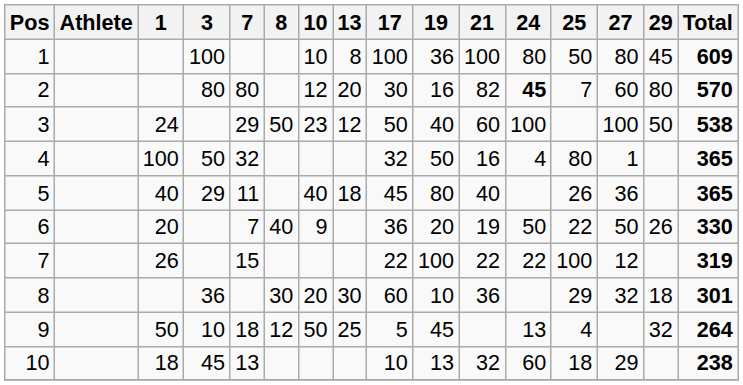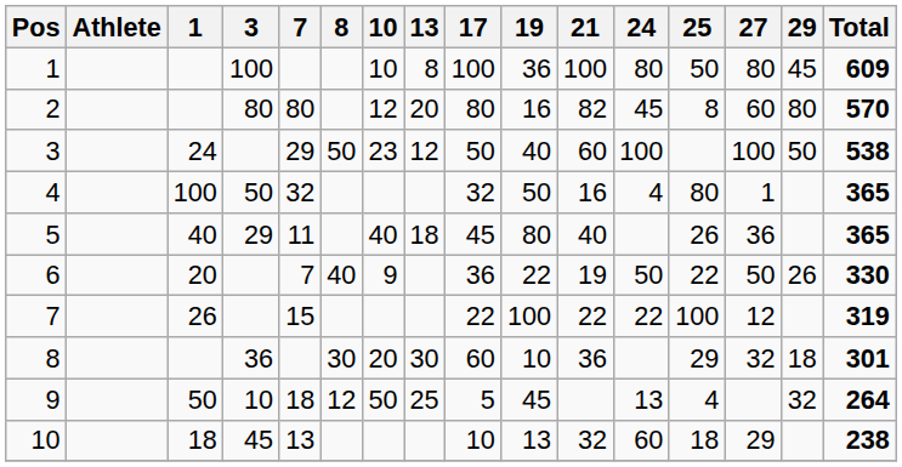 <table class="wikitable" style="font-size: 90%">
 <tr align="right">
 <th>Pos</th>
 <th>Athlete</th>
 <th>1</th>
 <th>3</th>
 <th>7</th>
 <th>8</th>
 <th>10</th>
 <th>13</th>
 <th>17</th>
 <th>19</th>
 <th>21</th>
 <th>24</th>
 <th>25</th>
 <th>27</th>
 <th>29</th>
 <th>Total</th>
 </tr>
 <tr align="right">
 <td>1</td>
 <td align="left"></td>
 <td></td>
 <td>100</td>
 <td></td>
 <td></td>
 <td>10</td>
 <td>8</td>
 <td>100</td>
 <td>36</td>
 <td>100</td>
 <td>80</td>
 <td>50</td>
 <td>80</td>
 <td>45</td>
 <td><strong>609</strong></td>
 </tr>
 <tr align="right">
 <td>2</td>
 <td align="left"></td>
 <td></td>
 <td>80</td>
 <td>80</td>
 <td></td>
 <td>12</td>
 <td>20</td>
-<td>30</td>
+<td>80</td>
 <td>16</td>
 <td>82</td>
-<td><strong>45</strong></td>
-<td>7</td>
+<td>45</td>
+<td>8</td>
 <td>60</td>
 <td>80</td>
 <td><strong>570</strong></td>
 </tr>
 <tr align="right">
 <td>3</td>
 <td align="left"></td>
 <td>24</td>
 <td></td>
 <td>29</td>
 <td>50</td>
 <td>23</td>
 <td>12</td>
 <td>50</td>
 <td>40</td>
 <td>60</td>
 <td>100</td>
 <td></td>
 <td>100</td>
 <td>50</td>
 <td><strong>538</strong></td>
 </tr>
 <tr align="right">
 <td>4</td>
 <td align="left"></td>
 <td>100</td>
 <td>50</td>
 <td>32</td>
 <td></td>
 <td></td>
 <td></td>
 <td>32</td>
 <td>50</td>
 <td>16</td>
 <td>4</td>
 <td>80</td>
 <td>1</td>
 <td></td>
 <td><strong>365</strong></td>
 </tr>
 <tr align="right">
 <td>5</td>
 <td align="left"></td>
 <td>40</td>
 <td>29</td>
 <td>11</td>
 <td></td>
 <td>40</td>
 <td>18</td>
 <td>45</td>
 <td>80</td>
 <td>40</td>
 <td></td>
 <td>26</td>
 <td>36</td>
 <td></td>
 <td><strong>365</strong></td>
 </tr>
 <tr align="right">
 <td>6</td>
 <td align="left"></td>
 <td>20</td>
 <td></td>
 <td>7</td>
 <td>40</td>
 <td>9</td>
 <td></td>
 <td>36</td>
-<td>20</td>
+<td>22</td>
 <td>19</td>
 <td>50</td>
 <td>22</td>
 <td>50</td>
 <td>26</td>
 <td><strong>330</strong></td>
 </tr>
 <tr align="right">
 <td>7</td>
 <td align="left"></td>
 <td>26</td>
 <td></td>
 <td>15</td>
 <td></td>
 <td></td>
 <td></td>
 <td>22</td>
 <td>100</td>
 <td>22</td>
 <td>22</td>
 <td>100</td>
 <td>12</td>
 <td></td>
 <td><strong>319</strong></td>
 </tr>
 <tr align="right">
 <td>8</td>
 <td align="left"></td>
 <td></td>
 <td>36</td>
 <td></td>
 <td>30</td>
 <td>20</td>
 <td>30</td>
 <td>60</td>
 <td>10</td>
 <td>36</td>
 <td></td>
 <td>29</td>
 <td>32</td>
 <td>18</td>
 <td><strong>301</strong></td>
 </tr>
 <tr align="right">
 <td>9</td>
 <td align="left"></td>
 <td>50</td>
 <td>10</td>
 <td>18</td>
 <td>12</td>
 <td>50</td>
 <td>25</td>
 <td>5</td>
 <td>45</td>
 <td></td>
 <td>13</td>
 <td>4</td>
 <td></td>
 <td>32</td>
 <td><strong>264</strong></td>
 </tr>
 <tr align="right">
 <td>10</td>
 <td align="left"></td>
 <td>18</td>
 <td>45</td>
 <td>13</td>
 <td></td>
 <td></td>
 <td></td>
 <td>10</td>
 <td>13</td>
 <td>32</td>
 <td>60</td>
 <td>18</td>
 <td>29</td>
 <td></td>
 <td><strong>238</strong><br></td>
 </tr>
 <tr>
 </tr>
 </table>
